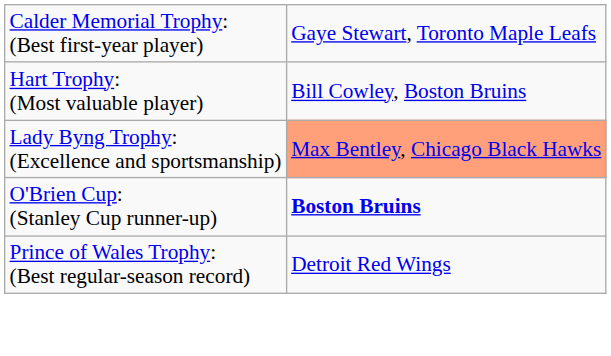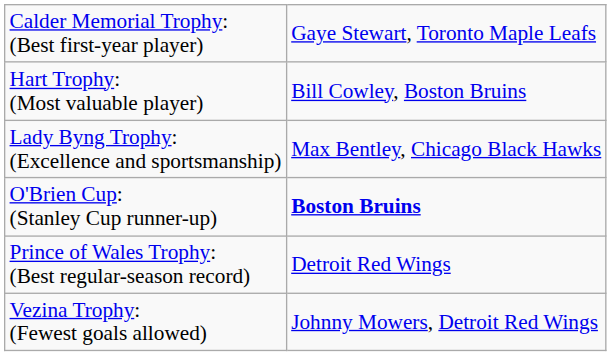 <table class="wikitable">
 <tr>
 <td><a href='#'>Calder Memorial Trophy</a>:<br>(Best first-year player)</td>
 <td><a href='#'>Gaye Stewart</a>, <a href='#'>Toronto Maple Leafs</a></td>
 </tr>
 <tr>
 <td><a href='#'>Hart Trophy</a>:<br>(Most valuable player)</td>
 <td><a href='#'>Bill Cowley</a>, <a href='#'>Boston Bruins</a></td>
 </tr>
 <tr>
 <td><a href='#'>Lady Byng Trophy</a>:<br>(Excellence and sportsmanship)</td>
-<td style="background: lightsalmon;"><a href='#'>Max Bentley</a>, <a href='#'>Chicago Black Hawks</a></td>
+<td><a href='#'>Max Bentley</a>, <a href='#'>Chicago Black Hawks</a></td>
 </tr>
 <tr>
 <td><a href='#'>O'Brien Cup</a>:<br>(Stanley Cup runner-up)</td>
 <td><strong><a href='#'>Boston Bruins</a></strong></td>
 </tr>
 <tr>
 <td><a href='#'>Prince of Wales Trophy</a>:<br>(Best regular-season record)</td>
 <td><a href='#'>Detroit Red Wings</a></td>
 </tr>
+<tr>
+<td><a href='#'>Vezina Trophy</a>:<br>(Fewest goals allowed)</td>
+<td><a href='#'>Johnny Mowers</a>, <a href='#'>Detroit Red Wings</a></td>
+</tr>
 </table>
